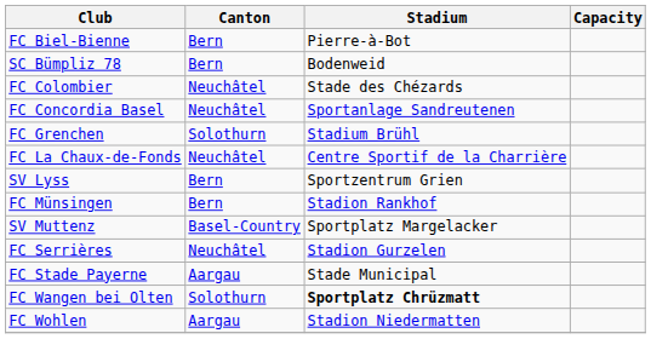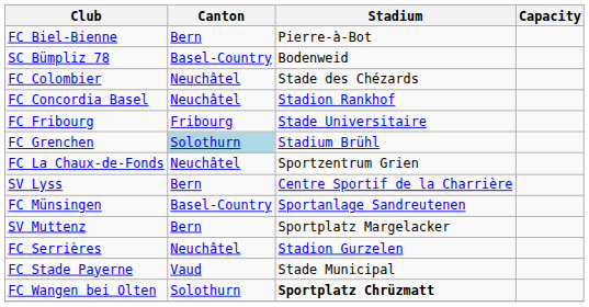 <table class="wikitable">
 <tr>
 <th>Club</th>
 <th>Canton</th>
 <th>Stadium</th>
 <th>Capacity</th>
 </tr>
 <tr>
 <td><a href='#'>FC Biel-Bienne</a></td>
 <td><a href='#'>Bern</a></td>
 <td>Pierre-à-Bot</td>
 <td></td>
 </tr>
 <tr>
 <td><a href='#'>SC Bümpliz 78</a></td>
-<td><a href='#'>Bern</a></td>
+<td><a href='#'>Basel-Country</a></td>
 <td>Bodenweid</td>
 <td></td>
 </tr>
 <tr>
 <td><a href='#'>FC Colombier</a></td>
 <td><a href='#'>Neuchâtel</a></td>
 <td>Stade des Chézards</td>
 <td></td>
 </tr>
 <tr>
 <td><a href='#'>FC Concordia Basel</a></td>
 <td><a href='#'>Neuchâtel</a></td>
-<td><a href='#'>Sportanlage Sandreutenen</a></td>
+<td><a href='#'>Stadion Rankhof</a></td>
+<td></td>
+</tr>
+<tr>
+<td><a href='#'>FC Fribourg</a></td>
+<td><a href='#'>Fribourg</a></td>
+<td><a href='#'>Stade Universitaire</a></td>
 <td></td>
 </tr>
 <tr>
 <td><a href='#'>FC Grenchen</a></td>
-<td><a href='#'>Solothurn</a></td>
+<td style="background: lightblue;"><a href='#'>Solothurn</a></td>
 <td><a href='#'>Stadium Brühl</a></td>
 <td></td>
 </tr>
 <tr>
 <td><a href='#'>FC La Chaux-de-Fonds</a></td>
 <td><a href='#'>Neuchâtel</a></td>
-<td><a href='#'>Centre Sportif de la Charrière</a></td>
+<td>Sportzentrum Grien</td>
 <td></td>
 </tr>
 <tr>
 <td><a href='#'>SV Lyss</a></td>
 <td><a href='#'>Bern</a></td>
-<td>Sportzentrum Grien</td>
+<td><a href='#'>Centre Sportif de la Charrière</a></td>
 <td></td>
 </tr>
 <tr>
 <td><a href='#'>FC Münsingen</a></td>
-<td><a href='#'>Bern</a></td>
-<td><a href='#'>Stadion Rankhof</a></td>
+<td><a href='#'>Basel-Country</a></td>
+<td><a href='#'>Sportanlage Sandreutenen</a></td>
 <td></td>
 </tr>
 <tr>
 <td><a href='#'>SV Muttenz</a></td>
-<td><a href='#'>Basel-Country</a></td>
+<td><a href='#'>Bern</a></td>
 <td>Sportplatz Margelacker</td>
 <td></td>
 </tr>
 <tr>
 <td><a href='#'>FC Serrières</a></td>
 <td><a href='#'>Neuchâtel</a></td>
 <td><a href='#'>Stadion Gurzelen</a></td>
 <td></td>
 </tr>
 <tr>
 <td><a href='#'>FC Stade Payerne</a></td>
-<td><a href='#'>Aargau</a></td>
+<td><a href='#'>Vaud</a></td>
 <td>Stade Municipal</td>
 <td></td>
 </tr>
 <tr>
 <td><a href='#'>FC Wangen bei Olten</a></td>
 <td><a href='#'>Solothurn</a></td>
 <td><strong>Sportplatz Chrüzmatt</strong></td>
 <td></td>
 </tr>
 <tr>
-<td><a href='#'>FC Wohlen</a></td>
-<td><a href='#'>Aargau</a></td>
-<td><a href='#'>Stadion Niedermatten</a></td>
-<td></td>
-</tr>
-<tr>
 </tr>
 </table>
